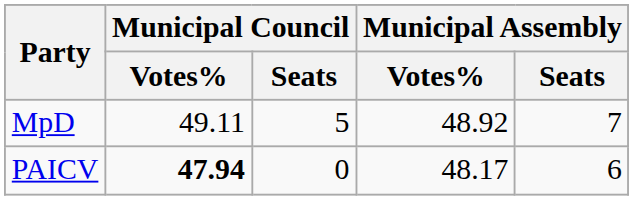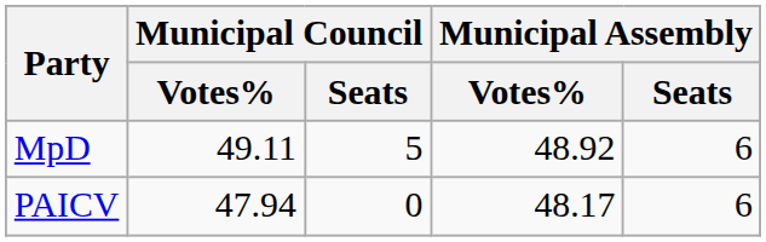 <table class="wikitable sortable" style=text-align:right>
 <tr>
 <th rowspan=2>Party</th>
 <th colspan=2>Municipal Council</th>
 <th colspan=2>Municipal Assembly</th>
 </tr>
 <tr>
 <th>Votes%</th>
 <th>Seats</th>
 <th>Votes%</th>
 <th>Seats</th>
 </tr>
 <tr>
 <td align=left><a href='#'>MpD</a></td>
 <td>49.11</td>
 <td>5</td>
 <td>48.92</td>
-<td>7</td>
+<td>6</td>
 </tr>
 <tr>
 <td align=left><a href='#'>PAICV</a></td>
-<td><strong>47.94</strong></td>
+<td>47.94</td>
 <td>0</td>
 <td>48.17</td>
 <td>6</td>
 </tr>
 </table>
